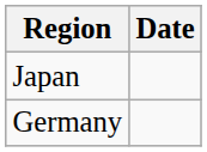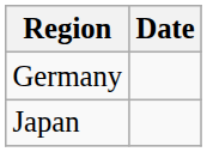 <table class="wikitable">
 <tr>
 <th>Region</th>
 <th>Date</th>
 </tr>
 <tr>
+<td>Germany</td>
+<td></td>
+</tr>
+<tr>
 <td>Japan</td>
 <td></td>
 </tr>
-<tr>
-<td>Germany</td>
-<td></td>
-</tr>
 </table>
